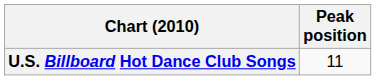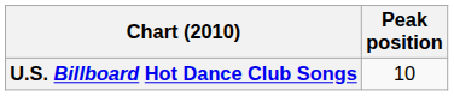 <table class="wikitable plainrowheaders">
 <tr>
 <th>Chart (2010)</th>
 <th>Peak<br>position</th>
 </tr>
 <tr>
 <th scope="row">U.S. <em><a href='#'>Billboard</a></em> <a href='#'>Hot Dance Club Songs</a></th>
-<td style="text-align:center;">11</td>
+<td style="text-align:center;">10</td>
 </tr>
 </table>
